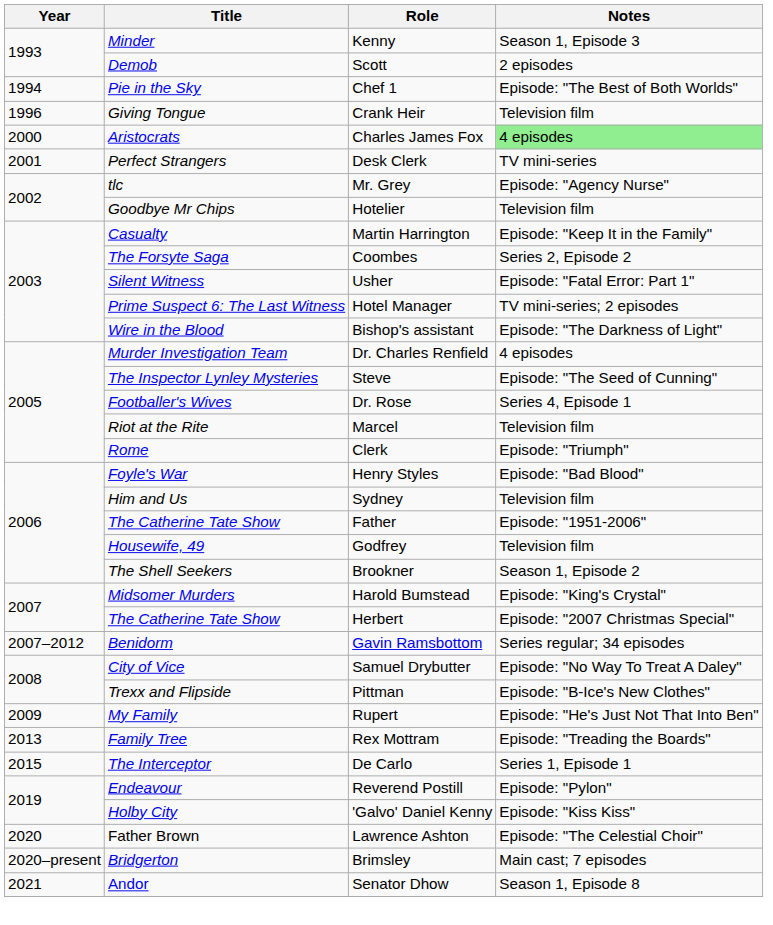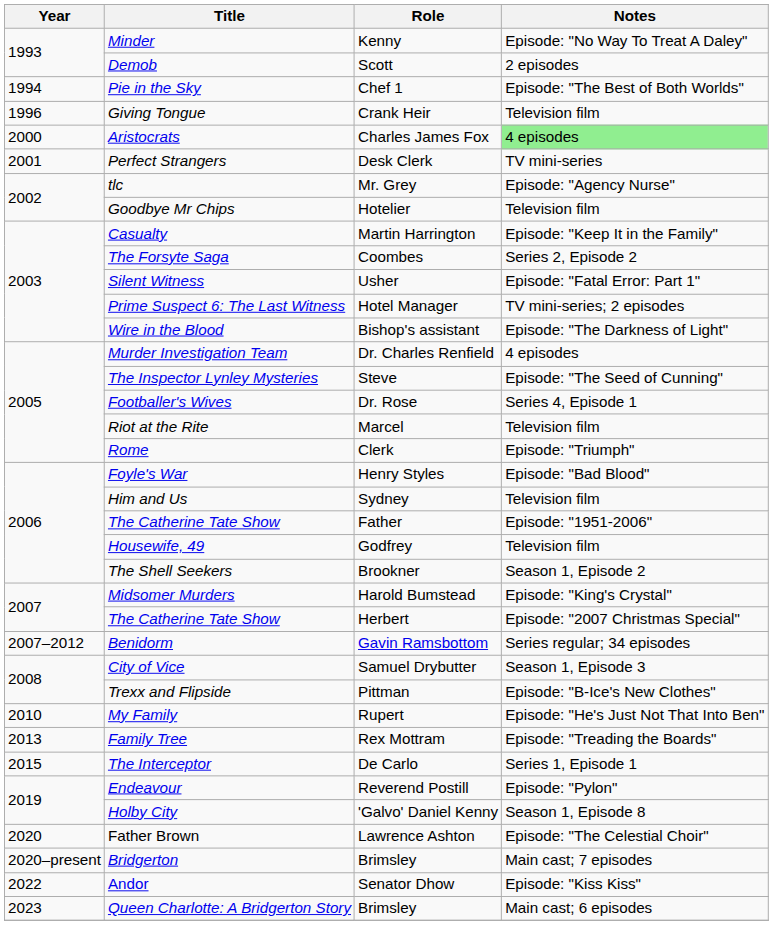 <table class="wikitable sortable">
 <tr>
 <th>Year</th>
 <th>Title</th>
 <th>Role</th>
 <th class="unsortable">Notes</th>
 </tr>
 <tr>
 <td rowspan=2>1993</td>
 <td><em><a href='#'>Minder</a></em></td>
 <td>Kenny</td>
-<td>Season 1, Episode 3</td>
+<td>Episode: "No Way To Treat A Daley"</td>
 </tr>
 <tr>
 <td><em><a href='#'>Demob</a></em></td>
 <td>Scott</td>
 <td>2 episodes</td>
 </tr>
 <tr>
 <td>1994</td>
 <td><em><a href='#'>Pie in the Sky</a></em></td>
 <td>Chef 1</td>
 <td>Episode: "The Best of Both Worlds"</td>
 </tr>
 <tr>
 <td>1996</td>
 <td><em>Giving Tongue</em></td>
 <td>Crank Heir</td>
 <td>Television film</td>
 </tr>
 <tr>
 <td>2000</td>
 <td><em><a href='#'>Aristocrats</a></em></td>
 <td>Charles James Fox</td>
 <td style="background: lightgreen;">4 episodes</td>
 </tr>
 <tr>
 <td>2001</td>
 <td><em>Perfect Strangers</em></td>
 <td>Desk Clerk</td>
 <td>TV mini-series</td>
 </tr>
 <tr>
 <td rowspan=2>2002</td>
 <td><em>tlc</em></td>
 <td>Mr. Grey</td>
 <td>Episode: "Agency Nurse"</td>
 </tr>
 <tr>
 <td><em>Goodbye Mr Chips</em></td>
 <td>Hotelier</td>
 <td>Television film</td>
 </tr>
 <tr>
 <td rowspan=5>2003</td>
 <td><em><a href='#'>Casualty</a></em></td>
 <td>Martin Harrington</td>
 <td>Episode: "Keep It in the Family"</td>
 </tr>
 <tr>
 <td><em><a href='#'>The Forsyte Saga</a></em></td>
 <td>Coombes</td>
 <td>Series 2, Episode 2</td>
 </tr>
 <tr>
 <td><em><a href='#'>Silent Witness</a></em></td>
 <td>Usher</td>
 <td>Episode: "Fatal Error: Part 1"</td>
 </tr>
 <tr>
 <td><em><a href='#'>Prime Suspect 6: The Last Witness</a></em></td>
 <td>Hotel Manager</td>
 <td>TV mini-series; 2 episodes</td>
 </tr>
 <tr>
 <td><em><a href='#'>Wire in the Blood</a></em></td>
 <td>Bishop's assistant</td>
 <td>Episode: "The Darkness of Light"</td>
 </tr>
 <tr>
 <td rowspan=5>2005</td>
 <td><em><a href='#'>Murder Investigation Team</a></em></td>
 <td>Dr. Charles Renfield</td>
 <td>4 episodes</td>
 </tr>
 <tr>
 <td><em><a href='#'>The Inspector Lynley Mysteries</a></em></td>
 <td>Steve</td>
 <td>Episode: "The Seed of Cunning"</td>
 </tr>
 <tr>
 <td><em><a href='#'>Footballer's Wives</a></em></td>
 <td>Dr. Rose</td>
 <td>Series 4, Episode 1</td>
 </tr>
 <tr>
 <td><em>Riot at the Rite</em></td>
 <td>Marcel</td>
 <td>Television film</td>
 </tr>
 <tr>
 <td><em><a href='#'>Rome</a></em></td>
 <td>Clerk</td>
 <td>Episode: "Triumph"</td>
 </tr>
 <tr>
 <td rowspan=5>2006</td>
 <td><em><a href='#'>Foyle's War</a></em></td>
 <td>Henry Styles</td>
 <td>Episode: "Bad Blood"</td>
 </tr>
 <tr>
 <td><em>Him and Us</em></td>
 <td>Sydney</td>
 <td>Television film</td>
 </tr>
 <tr>
 <td><em><a href='#'>The Catherine Tate Show</a></em></td>
 <td>Father</td>
 <td>Episode: "1951-2006"</td>
 </tr>
 <tr>
 <td><em><a href='#'>Housewife, 49</a></em></td>
 <td>Godfrey</td>
 <td>Television film</td>
 </tr>
 <tr>
 <td><em>The Shell Seekers</em></td>
 <td>Brookner</td>
 <td>Season 1, Episode 2</td>
 </tr>
 <tr>
 <td rowspan="2">2007</td>
 <td><em><a href='#'>Midsomer Murders</a></em></td>
 <td>Harold Bumstead</td>
 <td>Episode: "King's Crystal"</td>
 </tr>
 <tr>
 <td><em><a href='#'>The Catherine Tate Show</a></em></td>
 <td>Herbert</td>
 <td>Episode: "2007 Christmas Special"</td>
 </tr>
 <tr>
 <td>2007–2012</td>
 <td><em><a href='#'>Benidorm</a></em></td>
 <td><a href='#'>Gavin Ramsbottom</a></td>
 <td>Series regular; 34 episodes</td>
 </tr>
 <tr>
 <td rowspan=2>2008</td>
 <td><em><a href='#'>City of Vice</a></em></td>
 <td>Samuel Drybutter</td>
-<td>Episode: "No Way To Treat A Daley"</td>
+<td>Season 1, Episode 3</td>
 </tr>
 <tr>
 <td><em>Trexx and Flipside</em></td>
 <td>Pittman</td>
 <td>Episode: "B-Ice's New Clothes"</td>
 </tr>
 <tr>
-<td>2009</td>
+<td>2010</td>
 <td><em><a href='#'>My Family</a></em></td>
 <td>Rupert</td>
 <td>Episode: "He's Just Not That Into Ben"</td>
 </tr>
 <tr>
 <td>2013</td>
 <td><em><a href='#'>Family Tree</a></em></td>
 <td>Rex Mottram</td>
 <td>Episode: "Treading the Boards"</td>
 </tr>
 <tr>
 <td>2015</td>
 <td><em><a href='#'>The Interceptor</a></em></td>
 <td>De Carlo</td>
 <td>Series 1, Episode 1</td>
 </tr>
 <tr>
 <td rowspan=2>2019</td>
 <td><em><a href='#'>Endeavour</a></em></td>
 <td>Reverend Postill</td>
 <td>Episode: "Pylon"</td>
 </tr>
 <tr>
 <td><em><a href='#'>Holby City</a></em></td>
 <td>'Galvo' Daniel Kenny</td>
-<td>Episode: "Kiss Kiss"</td>
+<td>Season 1, Episode 8</td>
 </tr>
 <tr>
 <td>2020</td>
 <td>Father Brown</td>
 <td>Lawrence Ashton</td>
 <td>Episode: "The Celestial Choir"</td>
 </tr>
 <tr>
 <td>2020–present</td>
 <td><em><a href='#'>Bridgerton</a></em></td>
 <td>Brimsley</td>
 <td>Main cast; 7 episodes</td>
 </tr>
 <tr>
-<td>2021</td>
+<td>2022</td>
 <td><a href='#'>Andor</a></td>
 <td>Senator Dhow</td>
-<td>Season 1, Episode 8</td>
+<td>Episode: "Kiss Kiss"</td>
+</tr>
+<tr>
+<td>2023</td>
+<td><em><a href='#'>Queen Charlotte: A Bridgerton Story</a></em></td>
+<td>Brimsley</td>
+<td>Main cast; 6 episodes</td>
 </tr>
 <tr>
 </tr>
 </table>
